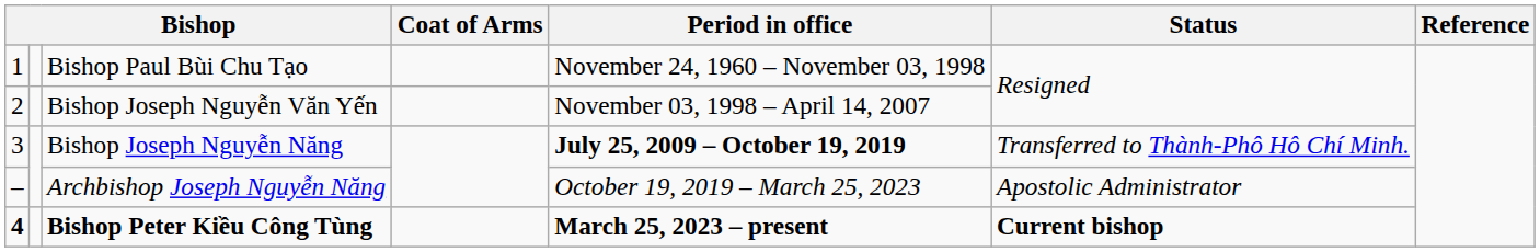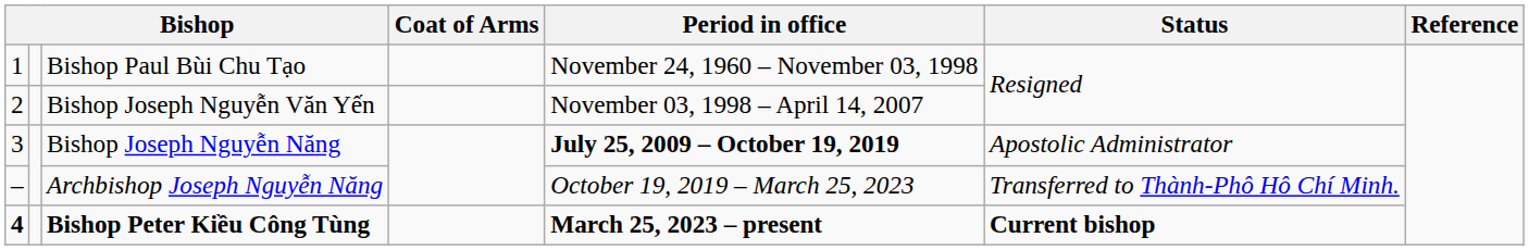 <table class="wikitable">
 <tr>
 <th colspan="3">Bishop</th>
 <th>Coat of Arms</th>
 <th>Period in office</th>
 <th>Status</th>
 <th>Reference</th>
 </tr>
 <tr>
 <td>1</td>
 <td></td>
 <td>Bishop Paul Bùi Chu Tạo</td>
 <td></td>
 <td>November 24, 1960 – November 03, 1998</td>
 <td rowspan=2><em>Resigned</em></td>
 <td rowspan=5></td>
 </tr>
 <tr>
 <td>2</td>
 <td></td>
 <td>Bishop Joseph Nguyễn Văn Yến</td>
 <td></td>
 <td>November 03, 1998 – April 14, 2007</td>
 </tr>
 <tr>
 <td>3</td>
 <td rowspan=2></td>
 <td>Bishop <a href='#'>Joseph Nguyễn Năng</a></td>
 <td rowspan=2></td>
 <td><strong>July 25, 2009 – October 19, 2019</strong></td>
-<td><em>Transferred to <a href='#'>Thành-Phô Hô Chí Minh.</a></em></td>
+<td><em>Apostolic Administrator</em></td>
 </tr>
 <tr>
 <td>–</td>
 <td><em>Archbishop <a href='#'>Joseph Nguyễn Năng</a></em></td>
 <td><em>October 19, 2019 – March 25, 2023</em></td>
-<td><em>Apostolic Administrator</em></td>
+<td><em>Transferred to <a href='#'>Thành-Phô Hô Chí Minh.</a></em></td>
 </tr>
 <tr>
 <td><strong>4</strong></td>
 <td></td>
 <td><strong>Bishop Peter Kiều Công Tùng</strong></td>
 <td></td>
 <td><strong>March 25, 2023 – present</strong></td>
 <td><strong>Current bishop</strong></td>
 </tr>
 </table>
